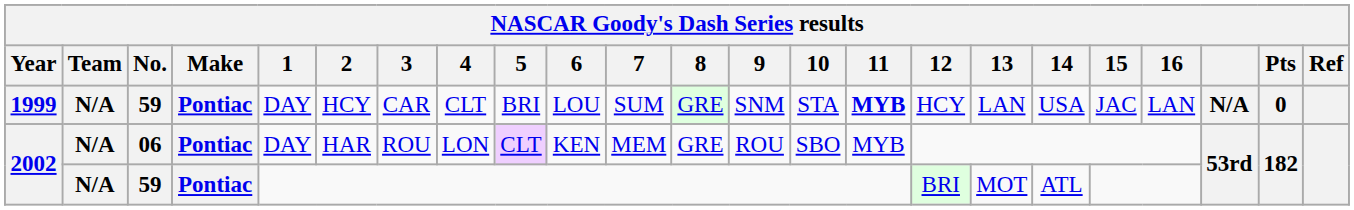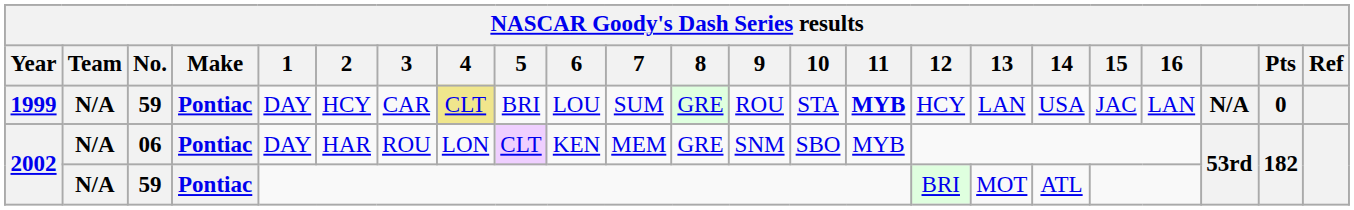 <table class="wikitable" style="text-align:center; font-size:75%">
 <tr>
 <th colspan=32><a href='#'>NASCAR Goody's Dash Series</a> results</th>
 </tr>
 <tr>
 <th>Year</th>
 <th>Team</th>
 <th>No.</th>
 <th>Make</th>
 <th>1</th>
 <th>2</th>
 <th>3</th>
 <th>4</th>
 <th>5</th>
 <th>6</th>
 <th>7</th>
 <th>8</th>
 <th>9</th>
 <th>10</th>
 <th>11</th>
 <th>12</th>
 <th>13</th>
 <th>14</th>
 <th>15</th>
 <th>16</th>
 <th></th>
 <th>Pts</th>
 <th>Ref</th>
 </tr>
 <tr>
 <th><a href='#'>1999</a></th>
 <th>N/A</th>
 <th>59</th>
 <th><a href='#'>Pontiac</a></th>
 <td><a href='#'>DAY</a></td>
 <td><a href='#'>HCY</a></td>
 <td><a href='#'>CAR</a></td>
-<td><a href='#'>CLT</a></td>
+<td style="background: khaki;"><a href='#'>CLT</a></td>
 <td><a href='#'>BRI</a></td>
 <td><a href='#'>LOU</a></td>
 <td><a href='#'>SUM</a></td>
 <td style="background:#DFFFDF;"><a href='#'>GRE</a><br></td>
-<td><a href='#'>SNM</a></td>
+<td><a href='#'>ROU</a></td>
 <td><a href='#'>STA</a></td>
 <td><strong><a href='#'>MYB</a></strong></td>
 <td><a href='#'>HCY</a></td>
 <td><a href='#'>LAN</a></td>
 <td><a href='#'>USA</a></td>
 <td><a href='#'>JAC</a></td>
 <td><a href='#'>LAN</a></td>
 <th>N/A</th>
 <th>0</th>
 <th></th>
 </tr>
 <tr>
 <th rowspan=2><a href='#'>2002</a></th>
 <th>N/A</th>
 <th>06</th>
 <th><a href='#'>Pontiac</a></th>
 <td><a href='#'>DAY</a></td>
 <td><a href='#'>HAR</a></td>
 <td><a href='#'>ROU</a></td>
 <td><a href='#'>LON</a></td>
 <td style="background:#EFCFFF;"><a href='#'>CLT</a><br></td>
 <td><a href='#'>KEN</a></td>
 <td><a href='#'>MEM</a></td>
 <td><a href='#'>GRE</a></td>
-<td><a href='#'>ROU</a></td>
+<td><a href='#'>SNM</a></td>
 <td><a href='#'>SBO</a></td>
 <td><a href='#'>MYB</a></td>
 <td colspan=5></td>
 <th rowspan=2>53rd</th>
 <th rowspan=2>182</th>
 <th rowspan=2></th>
 </tr>
 <tr>
 <th>N/A</th>
 <th>59</th>
 <th><a href='#'>Pontiac</a></th>
 <td colspan=11></td>
 <td style="background:#DFFFDF;"><a href='#'>BRI</a><br></td>
 <td><a href='#'>MOT</a></td>
 <td><a href='#'>ATL</a></td>
 <td colspan=2></td>
 </tr>
 </table>
